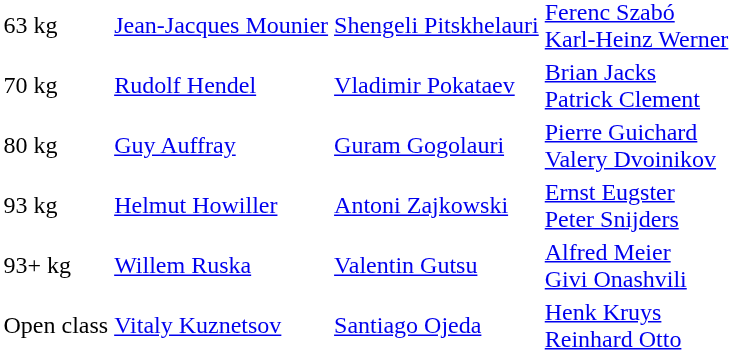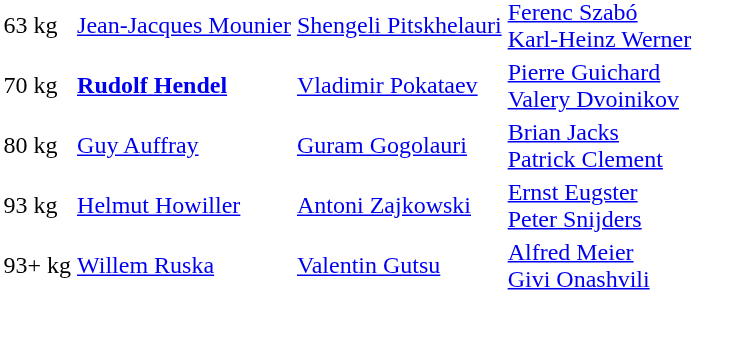 <table>
 <tr>
 <td>63 kg</td>
 <td><a href='#'>Jean-Jacques Mounier</a></td>
 <td><a href='#'>Shengeli Pitskhelauri</a></td>
 <td><a href='#'>Ferenc Szabó</a><br><a href='#'>Karl-Heinz Werner</a></td>
 </tr>
 <tr>
 <td>70 kg</td>
-<td><a href='#'>Rudolf Hendel</a></td>
+<td><strong><a href='#'>Rudolf Hendel</a></strong></td>
 <td><a href='#'>Vladimir Pokataev</a></td>
-<td><a href='#'>Brian Jacks</a><br><a href='#'>Patrick Clement</a></td>
+<td><a href='#'>Pierre Guichard</a><br><a href='#'>Valery Dvoinikov</a></td>
 </tr>
 <tr>
 <td>80 kg</td>
 <td><a href='#'>Guy Auffray</a></td>
 <td><a href='#'>Guram Gogolauri</a></td>
-<td><a href='#'>Pierre Guichard</a><br><a href='#'>Valery Dvoinikov</a></td>
+<td><a href='#'>Brian Jacks</a><br><a href='#'>Patrick Clement</a></td>
 </tr>
 <tr>
 <td>93 kg</td>
 <td><a href='#'>Helmut Howiller</a></td>
 <td><a href='#'>Antoni Zajkowski</a></td>
 <td><a href='#'>Ernst Eugster</a><br><a href='#'>Peter Snijders</a></td>
 </tr>
 <tr>
 <td>93+ kg</td>
 <td><a href='#'>Willem Ruska</a></td>
 <td><a href='#'>Valentin Gutsu</a></td>
 <td><a href='#'>Alfred Meier</a><br><a href='#'>Givi Onashvili</a></td>
 </tr>
-<tr>
-<td>Open class</td>
-<td><a href='#'>Vitaly Kuznetsov</a></td>
-<td><a href='#'>Santiago Ojeda</a></td>
-<td><a href='#'>Henk Kruys</a><br><a href='#'>Reinhard Otto</a></td>
-</tr>
 </table>
